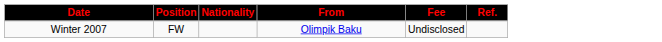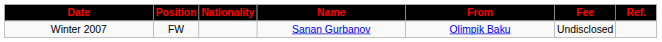 <table class="wikitable"  style="text-align:center; font-size:90%; ">
 <tr>
 <th style="background:#000000; color:#FF0000; width:200px;">Date</th>
 <th style="background:#000000; color:#FF0000; width:50px;">Position</th>
 <th style="background:#000000; color:#FF0000; width:50px;">Nationality</th>
+<th style="background:#000000; color:#FF0000; width:200px;">Name</th>
 <th style="background:#000000; color:#FF0000; width:200px;">From</th>
 <th style="background:#000000; color:#FF0000; width:20px;">Fee</th>
 <th style="background:#000000; color:#FF0000; width:50px;">Ref.</th>
 </tr>
 <tr>
 <td>Winter 2007</td>
 <td>FW</td>
 <td></td>
+<td><a href='#'>Sanan Gurbanov</a></td>
 <td><a href='#'>Olimpik Baku</a></td>
 <td>Undisclosed</td>
 <td></td>
 </tr>
 </table>
